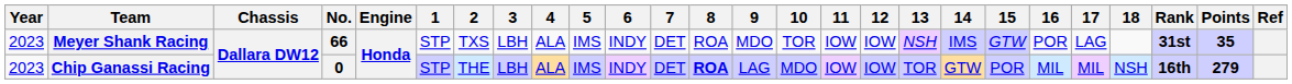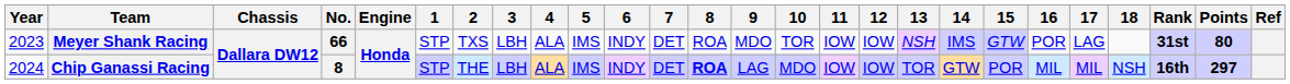 <table class="wikitable" style="text-align:center; font-size:85%">
 <tr>
 <th>Year</th>
 <th>Team</th>
 <th>Chassis</th>
 <th>No.</th>
 <th>Engine</th>
 <th>1</th>
 <th>2</th>
 <th>3</th>
 <th>4</th>
 <th>5</th>
 <th>6</th>
 <th>7</th>
 <th>8</th>
 <th>9</th>
 <th>10</th>
 <th>11</th>
 <th>12</th>
 <th>13</th>
 <th>14</th>
 <th>15</th>
 <th>16</th>
 <th>17</th>
 <th>18</th>
 <th>Rank</th>
 <th>Points</th>
 <th>Ref</th>
 </tr>
 <tr>
 <td><a href='#'>2023</a></td>
 <th nowrap><a href='#'>Meyer Shank Racing</a></th>
 <th rowspan=2 nowrap><a href='#'>Dallara DW12</a></th>
 <th>66</th>
 <th rowspan=2><a href='#'>Honda</a></th>
 <td><a href='#'>STP</a></td>
 <td><a href='#'>TXS</a></td>
 <td><a href='#'>LBH</a></td>
 <td><a href='#'>ALA</a></td>
 <td><a href='#'>IMS</a></td>
 <td><a href='#'>INDY</a></td>
 <td><a href='#'>DET</a></td>
 <td><a href='#'>ROA</a></td>
 <td><a href='#'>MDO</a></td>
 <td><a href='#'>TOR</a><br></td>
 <td><a href='#'>IOW</a><br></td>
 <td><a href='#'>IOW</a><br></td>
 <td style="background:#EFCFFF;"><em><a href='#'>NSH</a></em><br></td>
 <td style="background:#CFCFFF;"><a href='#'>IMS</a><br></td>
 <td style="background:#CFCFFF;"><em><a href='#'>GTW</a></em><br></td>
 <td><a href='#'>POR</a><br></td>
 <td><a href='#'>LAG</a><br></td>
 <td></td>
 <th style="background:#CFCFFF;">31st</th>
-<th style="background:#CFCFFF;">35</th>
+<th style="background:#CFCFFF;">80</th>
 <th></th>
 </tr>
 <tr>
-<td><a href='#'>2023</a></td>
+<td><a href='#'>2024</a></td>
 <th nowrap><a href='#'>Chip Ganassi Racing</a></th>
-<th>0</th>
+<th>8</th>
 <td style="background:#CFCFFF;"><a href='#'>STP</a><br></td>
 <td style="background:#CFEAFF;"><a href='#'>THE</a><br></td>
 <td style="background:#CFCFFF;"><a href='#'>LBH</a><br></td>
 <td style="background:#FFDF9F;"><a href='#'>ALA</a><br></td>
 <td style="background:#CFCFFF;"><a href='#'>IMS</a><br></td>
 <td style="background:#EFCFFF;"><a href='#'>INDY</a><br></td>
 <td style="background:#CFCFFF;"><a href='#'>DET</a><br></td>
 <td style="background:#CFCFFF;"><strong><a href='#'>ROA</a></strong><br></td>
 <td style="background:#CFCFFF;"><a href='#'>LAG</a><br></td>
 <td style="background:#CFCFFF;"><a href='#'>MDO</a><br></td>
 <td style="background:#EFCFFF;"><a href='#'>IOW</a><br></td>
 <td style="background:#CFCFFF;"><a href='#'>IOW</a><br></td>
 <td style="background:#CFCFFF;"><a href='#'>TOR</a><br></td>
 <td style="background:#FFDF9F;"><a href='#'>GTW</a><br></td>
 <td style="background:#CFCFFF;"><a href='#'>POR</a><br></td>
 <td style="background:#CFEAFF;"><a href='#'>MIL</a><br></td>
 <td style="background:#EFCFFF;"><a href='#'>MIL</a><br></td>
 <td style="background:#CFEAFF;"><a href='#'>NSH</a><br></td>
 <th style="background:#CFCFFF;">16th</th>
-<th style="background:#CFCFFF;">279</th>
+<th style="background:#CFCFFF;">297</th>
 <th></th>
 </tr>
 </table>
